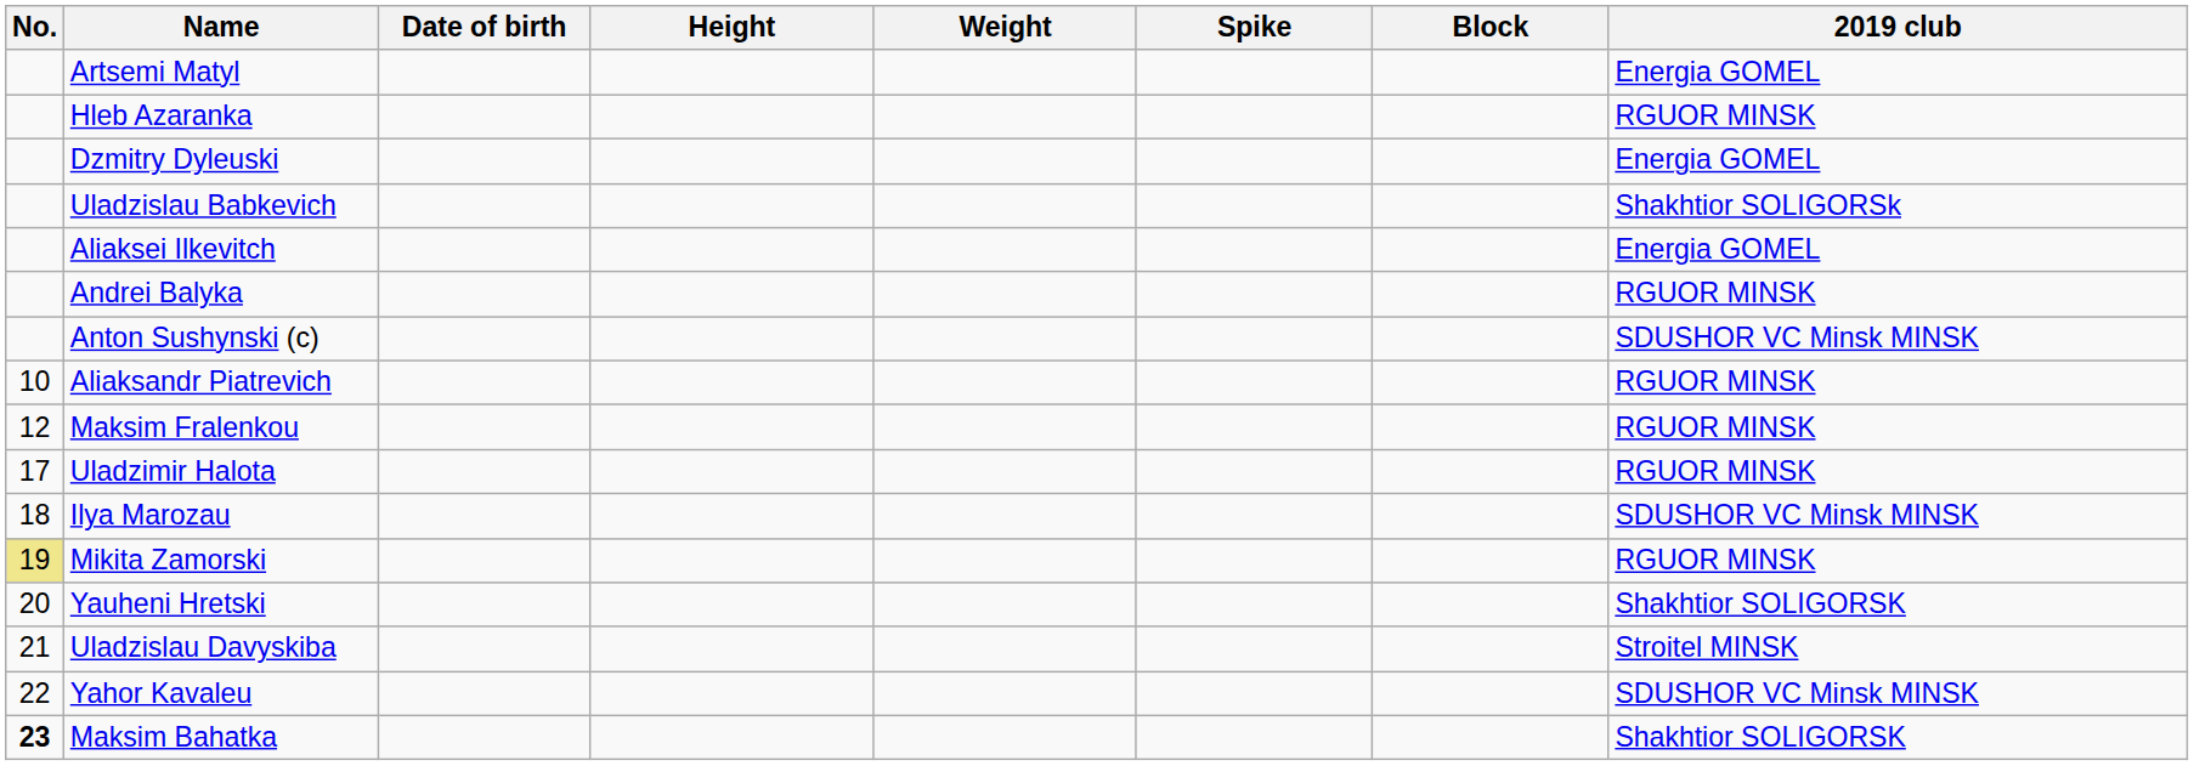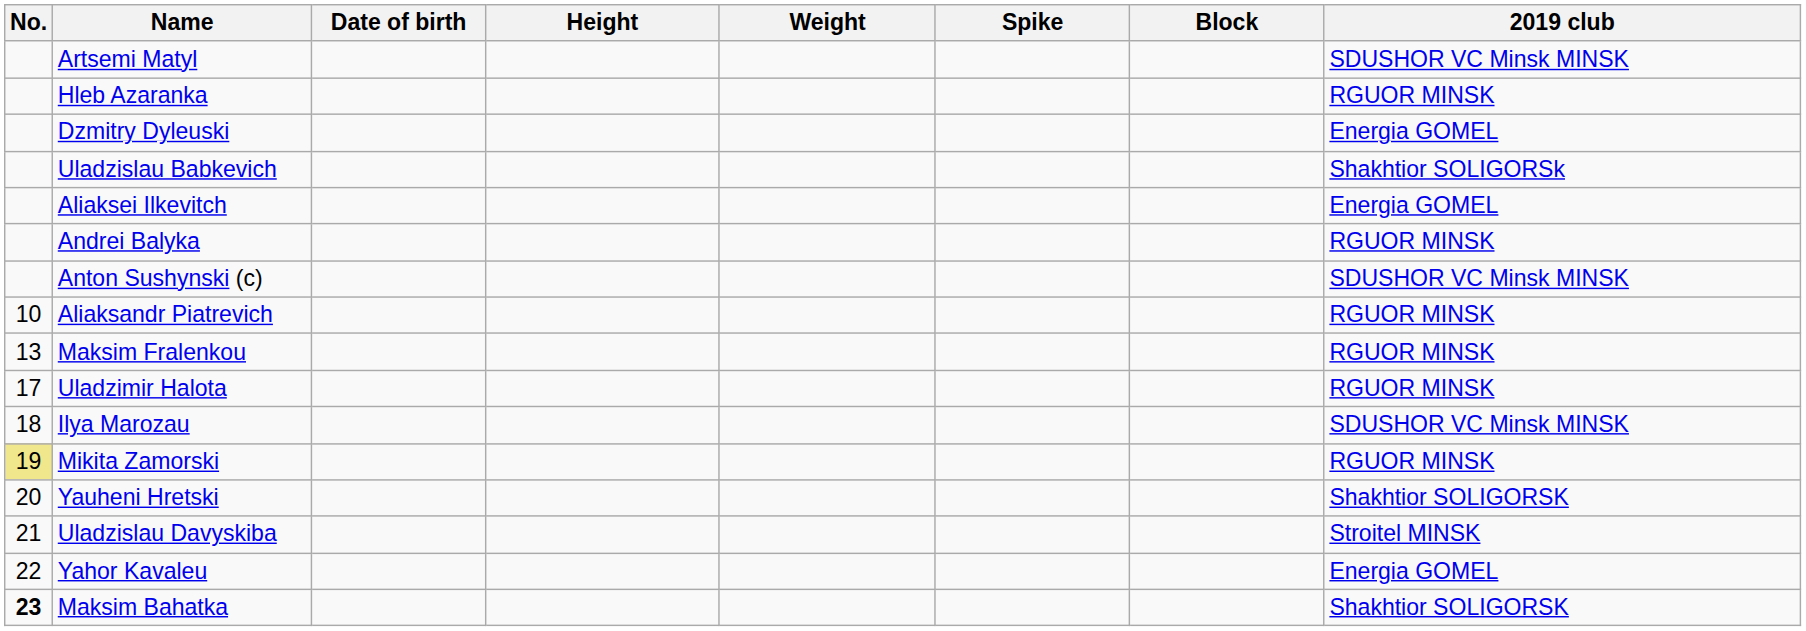 <table class="wikitable sortable" style="text-align:center;">
 <tr>
 <th>No.</th>
 <th style="width:12em">Name</th>
 <th style="width:8em">Date of birth</th>
 <th style="width:11em">Height</th>
 <th style="width:10em">Weight</th>
 <th style="width:9em">Spike</th>
 <th style="width:9em">Block</th>
 <th style="width:23em">2019 club</th>
 </tr>
 <tr>
 <td></td>
 <td align=left><a href='#'>Artsemi Matyl</a></td>
 <td align=right></td>
 <td></td>
 <td></td>
 <td></td>
 <td></td>
-<td align=left> <a href='#'>Energia GOMEL</a></td>
+<td align=left> <a href='#'>SDUSHOR VC Minsk MINSK</a></td>
 </tr>
 <tr>
 <td></td>
 <td align=left><a href='#'>Hleb Azaranka</a></td>
 <td align=right></td>
 <td></td>
 <td></td>
 <td></td>
 <td></td>
 <td align=left> <a href='#'>RGUOR MINSK</a></td>
 </tr>
 <tr>
 <td></td>
 <td align=left><a href='#'>Dzmitry Dyleuski</a></td>
 <td align=right></td>
 <td></td>
 <td></td>
 <td></td>
 <td></td>
 <td align=left> <a href='#'>Energia GOMEL</a></td>
 </tr>
 <tr>
 <td></td>
 <td align=left><a href='#'>Uladzislau Babkevich</a></td>
 <td align=right></td>
 <td></td>
 <td></td>
 <td></td>
 <td></td>
 <td align=left> <a href='#'>Shakhtior SOLIGORSk</a></td>
 </tr>
 <tr>
 <td></td>
 <td align=left><a href='#'>Aliaksei Ilkevitch</a></td>
 <td align=right></td>
 <td></td>
 <td></td>
 <td></td>
 <td></td>
 <td align=left> <a href='#'>Energia GOMEL</a></td>
 </tr>
 <tr>
 <td></td>
 <td align=left><a href='#'>Andrei Balyka</a></td>
 <td align=right></td>
 <td></td>
 <td></td>
 <td></td>
 <td></td>
 <td align=left> <a href='#'>RGUOR MINSK</a></td>
 </tr>
 <tr>
 <td></td>
 <td align=left><a href='#'>Anton Sushynski</a> (c)</td>
 <td align=right></td>
 <td></td>
 <td></td>
 <td></td>
 <td></td>
 <td align=left> <a href='#'>SDUSHOR VC Minsk MINSK</a></td>
 </tr>
 <tr>
 <td>10</td>
 <td align=left><a href='#'>Aliaksandr Piatrevich</a></td>
 <td align=right></td>
 <td></td>
 <td></td>
 <td></td>
 <td></td>
 <td align=left> <a href='#'>RGUOR MINSK</a></td>
 </tr>
 <tr>
-<td>12</td>
+<td>13</td>
 <td align=left><a href='#'>Maksim Fralenkou</a></td>
 <td align=right></td>
 <td></td>
 <td></td>
 <td></td>
 <td></td>
 <td align=left> <a href='#'>RGUOR MINSK</a></td>
 </tr>
 <tr>
 <td>17</td>
 <td align=left><a href='#'>Uladzimir Halota</a></td>
 <td align=right></td>
 <td></td>
 <td></td>
 <td></td>
 <td></td>
 <td align=left> <a href='#'>RGUOR MINSK</a></td>
 </tr>
 <tr>
 <td>18</td>
 <td align=left><a href='#'>Ilya Marozau</a></td>
 <td align=right></td>
 <td></td>
 <td></td>
 <td></td>
 <td></td>
 <td align=left> <a href='#'>SDUSHOR VC Minsk MINSK</a></td>
 </tr>
 <tr>
 <td style="background: khaki;">19</td>
 <td align=left><a href='#'>Mikita Zamorski</a></td>
 <td align=right></td>
 <td></td>
 <td></td>
 <td></td>
 <td></td>
 <td align=left> <a href='#'>RGUOR MINSK</a></td>
 </tr>
 <tr>
 <td>20</td>
 <td align=left><a href='#'>Yauheni Hretski</a></td>
 <td align=right></td>
 <td></td>
 <td></td>
 <td></td>
 <td></td>
 <td align=left> <a href='#'>Shakhtior SOLIGORSK</a></td>
 </tr>
 <tr>
 <td>21</td>
 <td align=left><a href='#'>Uladzislau Davyskiba</a></td>
 <td align=right></td>
 <td></td>
 <td></td>
 <td></td>
 <td></td>
 <td align=left> <a href='#'>Stroitel MINSK</a></td>
 </tr>
 <tr>
 <td>22</td>
 <td align=left><a href='#'>Yahor Kavaleu</a></td>
 <td align=right></td>
 <td></td>
 <td></td>
 <td></td>
 <td></td>
-<td align=left> <a href='#'>SDUSHOR VC Minsk MINSK</a></td>
+<td align=left> <a href='#'>Energia GOMEL</a></td>
 </tr>
 <tr>
 <td><strong>23</strong></td>
 <td align=left><a href='#'>Maksim Bahatka</a></td>
 <td align=right></td>
 <td></td>
 <td></td>
 <td></td>
 <td></td>
 <td align=left> <a href='#'>Shakhtior SOLIGORSK</a></td>
 </tr>
 </table>
